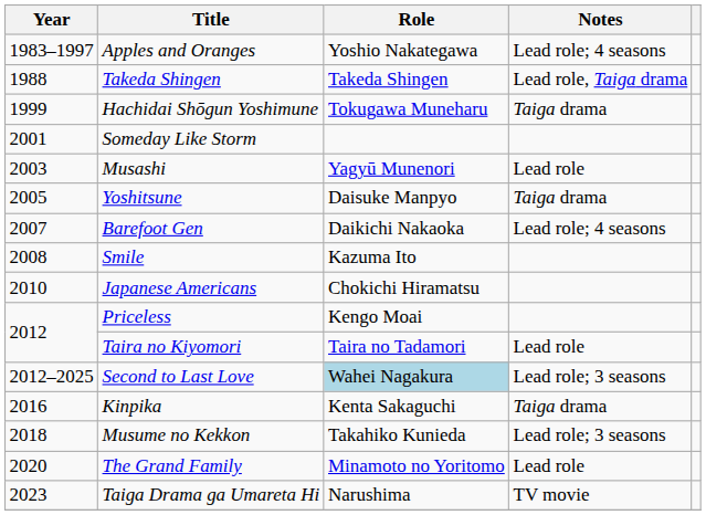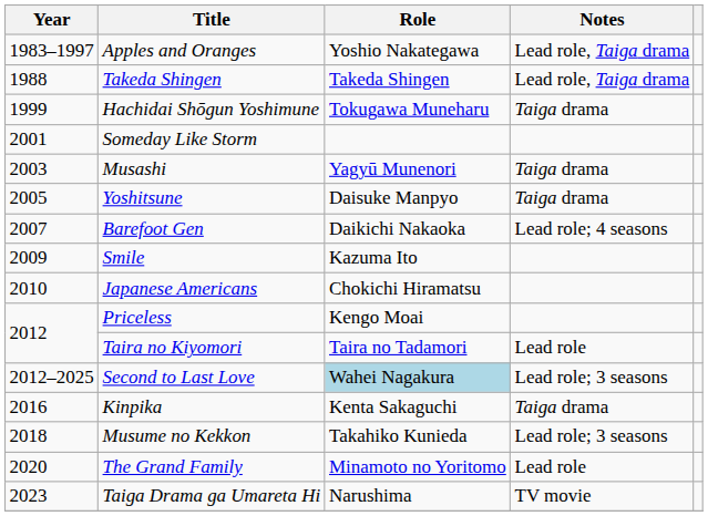 <table class="wikitable sortable">
 <tr>
 <th>Year</th>
 <th>Title</th>
 <th>Role</th>
 <th class="unsortable">Notes</th>
 <th class="unsortable"></th>
 </tr>
 <tr>
 <td>1983–1997</td>
 <td><em>Apples and Oranges</em></td>
 <td>Yoshio Nakategawa</td>
-<td>Lead role; 4 seasons</td>
+<td>Lead role, <a href='#'><em>Taiga</em> drama</a></td>
 <td></td>
 </tr>
 <tr>
 <td>1988</td>
 <td><em><a href='#'>Takeda Shingen</a></em></td>
 <td><a href='#'>Takeda Shingen</a></td>
 <td>Lead role, <a href='#'><em>Taiga</em> drama</a></td>
 <td></td>
 </tr>
 <tr>
 <td>1999</td>
 <td><em>Hachidai Shōgun Yoshimune</em></td>
 <td><a href='#'>Tokugawa Muneharu</a></td>
 <td><em>Taiga</em> drama</td>
 <td></td>
 </tr>
 <tr>
 <td>2001</td>
 <td><em>Someday Like Storm</em></td>
 <td></td>
 <td></td>
 <td></td>
 </tr>
 <tr>
 <td>2003</td>
 <td><em>Musashi</em></td>
 <td><a href='#'>Yagyū Munenori</a></td>
-<td>Lead role</td>
+<td><em>Taiga</em> drama</td>
 <td></td>
 </tr>
 <tr>
 <td>2005</td>
 <td><em><a href='#'>Yoshitsune</a></em></td>
 <td>Daisuke Manpyo</td>
 <td><em>Taiga</em> drama</td>
 <td></td>
 </tr>
 <tr>
 <td>2007</td>
 <td><em><a href='#'>Barefoot Gen</a></em></td>
 <td>Daikichi Nakaoka</td>
 <td>Lead role; 4 seasons</td>
 <td></td>
 </tr>
 <tr>
-<td>2008</td>
+<td>2009</td>
 <td><em><a href='#'>Smile</a></em></td>
 <td>Kazuma Ito</td>
 <td></td>
 <td></td>
 </tr>
 <tr>
 <td>2010</td>
 <td><em><a href='#'>Japanese Americans</a></em></td>
 <td>Chokichi Hiramatsu</td>
 <td></td>
 <td></td>
 </tr>
 <tr>
 <td rowspan="2">2012</td>
 <td><em><a href='#'>Priceless</a></em></td>
 <td>Kengo Moai</td>
 <td></td>
 <td></td>
 </tr>
 <tr>
 <td><em><a href='#'>Taira no Kiyomori</a></em></td>
 <td><a href='#'>Taira no Tadamori</a></td>
 <td>Lead role</td>
 <td></td>
 </tr>
 <tr>
 <td>2012–2025</td>
 <td><em><a href='#'>Second to Last Love</a></em></td>
 <td style="background: lightblue;">Wahei Nagakura</td>
 <td>Lead role; 3 seasons</td>
 <td></td>
 </tr>
 <tr>
 <td>2016</td>
 <td><em>Kinpika</em></td>
 <td>Kenta Sakaguchi</td>
 <td><em>Taiga</em> drama</td>
 <td></td>
 </tr>
 <tr>
 <td>2018</td>
 <td><em>Musume no Kekkon</em></td>
 <td>Takahiko Kunieda</td>
 <td>Lead role; 3 seasons</td>
 <td></td>
 </tr>
 <tr>
 <td>2020</td>
 <td><em><a href='#'>The Grand Family</a></em></td>
 <td><a href='#'>Minamoto no Yoritomo</a></td>
 <td>Lead role</td>
 <td></td>
 </tr>
 <tr>
 <td>2023</td>
 <td><em>Taiga Drama ga Umareta Hi</em></td>
 <td>Narushima</td>
 <td>TV movie</td>
 <td></td>
 </tr>
 <tr>
 </tr>
 </table>
